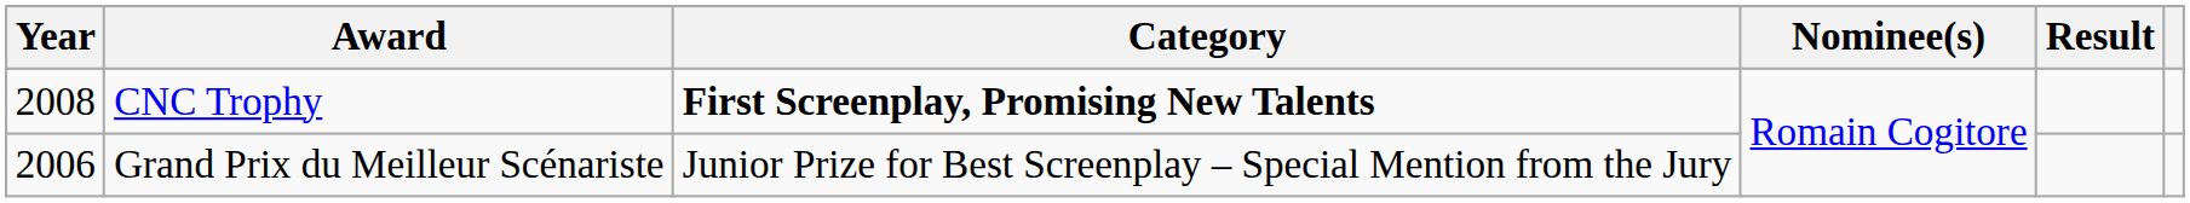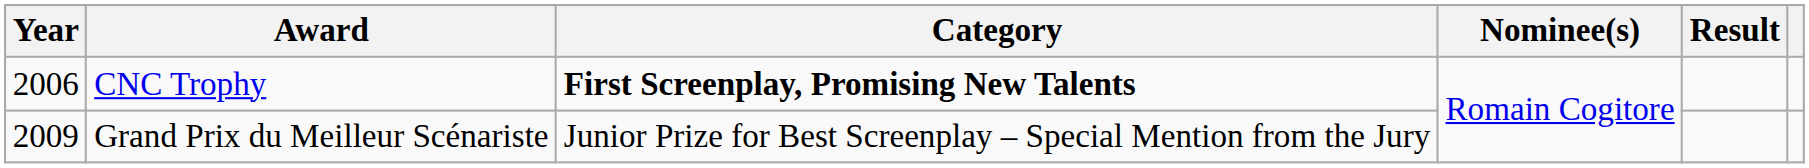 <table class="wikitable sortable plainrowheaders">
 <tr>
 <th>Year</th>
 <th>Award</th>
 <th>Category</th>
 <th>Nominee(s)</th>
 <th>Result</th>
 <th scope="col" class="unsortable"></th>
 </tr>
 <tr>
-<td align="center">2008</td>
+<td align="center">2006</td>
 <td><a href='#'>CNC Trophy</a></td>
 <td><strong>First Screenplay, Promising New Talents</strong></td>
 <td rowspan=2><a href='#'>Romain Cogitore</a></td>
 <td></td>
 <td></td>
 </tr>
 <tr>
-<td align="center">2006</td>
+<td align="center">2009</td>
 <td>Grand Prix du Meilleur Scénariste</td>
 <td>Junior Prize for Best Screenplay – Special Mention from the Jury</td>
 <td></td>
 <td></td>
 </tr>
 </table>
